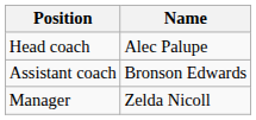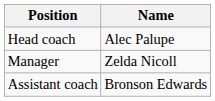 <table class="wikitable">
 <tr>
 <th>Position</th>
 <th>Name</th>
 </tr>
 <tr>
 <td>Head coach</td>
 <td> Alec Palupe</td>
 </tr>
 <tr>
+<td>Manager</td>
+<td> Zelda Nicoll</td>
+</tr>
+<tr>
 <td>Assistant coach</td>
 <td> Bronson Edwards</td>
 </tr>
-<tr>
-<td>Manager</td>
-<td> Zelda Nicoll</td>
-</tr>
 </table>
